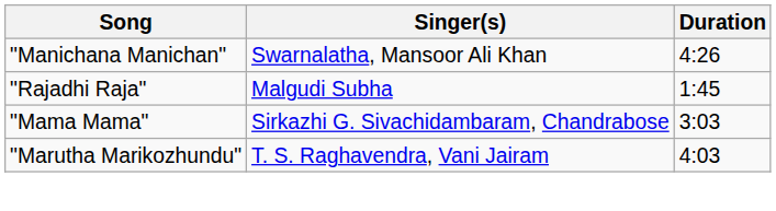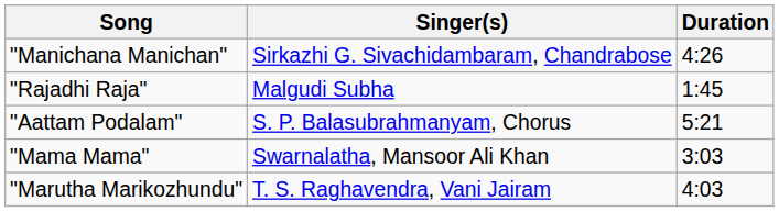 <table class="wikitable" style="font-size:95%;">
 <tr>
 <th>Song</th>
 <th>Singer(s)</th>
 <th>Duration</th>
 </tr>
 <tr>
 <td>"Manichana Manichan"</td>
-<td><a href='#'>Swarnalatha</a>, Mansoor Ali Khan</td>
+<td><a href='#'>Sirkazhi G. Sivachidambaram</a>, <a href='#'>Chandrabose</a></td>
 <td>4:26</td>
 </tr>
 <tr>
 <td>"Rajadhi Raja"</td>
 <td><a href='#'>Malgudi Subha</a></td>
 <td>1:45</td>
 </tr>
 <tr>
+<td>"Aattam Podalam"</td>
+<td><a href='#'>S. P. Balasubrahmanyam</a>, Chorus</td>
+<td>5:21</td>
+</tr>
+<tr>
 <td>"Mama Mama"</td>
-<td><a href='#'>Sirkazhi G. Sivachidambaram</a>, <a href='#'>Chandrabose</a></td>
+<td><a href='#'>Swarnalatha</a>, Mansoor Ali Khan</td>
 <td>3:03</td>
 </tr>
 <tr>
 <td>"Marutha Marikozhundu"</td>
 <td><a href='#'>T. S. Raghavendra</a>, <a href='#'>Vani Jairam</a></td>
 <td>4:03</td>
 </tr>
 </table>
